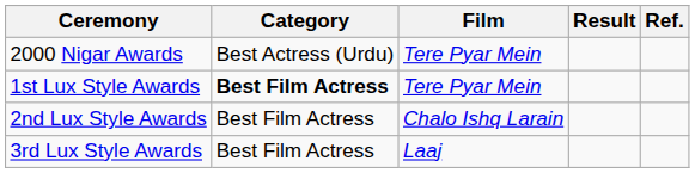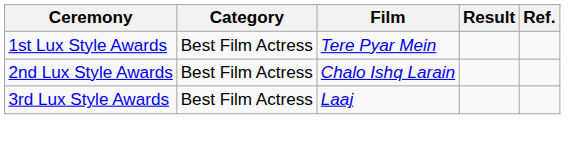 <table class="wikitable style">
 <tr>
 <th>Ceremony</th>
 <th>Category</th>
 <th>Film</th>
 <th>Result</th>
 <th>Ref.</th>
 </tr>
 <tr>
-<td>2000 <a href='#'>Nigar Awards</a></td>
-<td>Best Actress (Urdu)</td>
-<td><em><a href='#'>Tere Pyar Mein</a></em></td>
-<td></td>
-<td></td>
-</tr>
-<tr>
 <td><a href='#'>1st Lux Style Awards</a></td>
-<td><strong>Best Film Actress</strong></td>
+<td>Best Film Actress</td>
 <td><em><a href='#'>Tere Pyar Mein</a></em></td>
 <td></td>
 <td></td>
 </tr>
 <tr>
 <td><a href='#'>2nd Lux Style Awards</a></td>
 <td>Best Film Actress</td>
 <td><em><a href='#'>Chalo Ishq Larain</a></em></td>
 <td></td>
 <td></td>
 </tr>
 <tr>
 <td><a href='#'>3rd Lux Style Awards</a></td>
 <td>Best Film Actress</td>
 <td><em><a href='#'>Laaj</a></em></td>
 <td></td>
 <td></td>
 </tr>
 </table>
